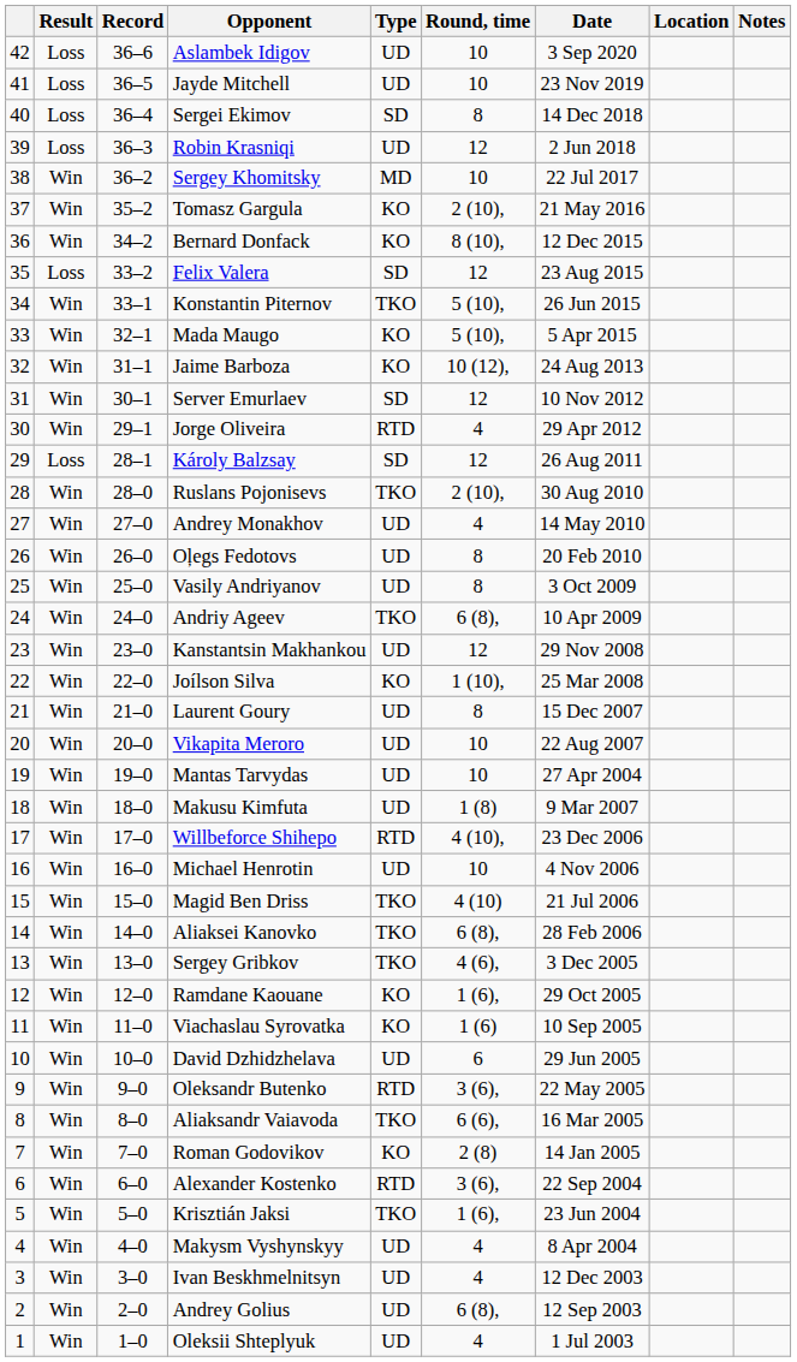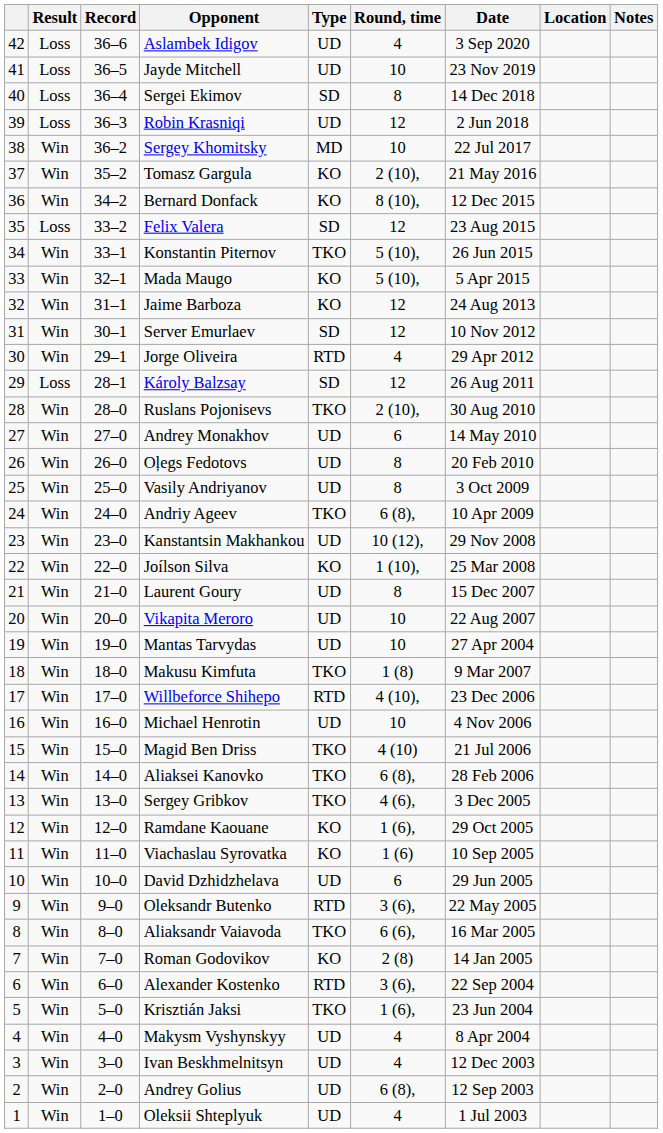 <table class="wikitable" style="text-align:center">
 <tr>
 <th></th>
 <th>Result</th>
 <th>Record</th>
 <th>Opponent</th>
 <th>Type</th>
 <th>Round, time</th>
 <th>Date</th>
 <th>Location</th>
 <th>Notes</th>
 </tr>
 <tr>
 <td>42</td>
 <td>Loss</td>
 <td>36–6</td>
 <td style="text-align:left;"><a href='#'>Aslambek Idigov</a></td>
 <td>UD</td>
-<td>10</td>
+<td>4</td>
 <td>3 Sep 2020</td>
 <td style="text-align:left"></td>
 <td style="text-align:left"></td>
 </tr>
 <tr>
 <td>41</td>
 <td>Loss</td>
 <td>36–5</td>
 <td style="text-align:left;">Jayde Mitchell</td>
 <td>UD</td>
 <td>10</td>
 <td>23 Nov 2019</td>
 <td style="text-align:left"></td>
 <td style="text-align:left"></td>
 </tr>
 <tr>
 <td>40</td>
 <td>Loss</td>
 <td>36–4</td>
 <td style="text-align:left;">Sergei Ekimov</td>
 <td>SD</td>
 <td>8</td>
 <td>14 Dec 2018</td>
 <td style="text-align:left"></td>
 <td style="text-align:left"></td>
 </tr>
 <tr>
 <td>39</td>
 <td>Loss</td>
 <td>36–3</td>
 <td style="text-align:left;"><a href='#'>Robin Krasniqi</a></td>
 <td>UD</td>
 <td>12</td>
 <td>2 Jun 2018</td>
 <td style="text-align:left"></td>
 <td style="text-align:left"></td>
 </tr>
 <tr>
 <td>38</td>
 <td>Win</td>
 <td>36–2</td>
 <td style="text-align:left;"><a href='#'>Sergey Khomitsky</a></td>
 <td>MD</td>
 <td>10</td>
 <td>22 Jul 2017</td>
 <td style="text-align:left"></td>
 <td></td>
 </tr>
 <tr>
 <td>37</td>
 <td>Win</td>
 <td>35–2</td>
 <td style="text-align:left;">Tomasz Gargula</td>
 <td>KO</td>
 <td>2 (10), </td>
 <td>21 May 2016</td>
 <td style="text-align:left"></td>
 <td style="text-align:left"></td>
 </tr>
 <tr>
 <td>36</td>
 <td>Win</td>
 <td>34–2</td>
 <td style="text-align:left;">Bernard Donfack</td>
 <td>KO</td>
 <td>8 (10), </td>
 <td>12 Dec 2015</td>
 <td style="text-align:left"></td>
 <td></td>
 </tr>
 <tr>
 <td>35</td>
 <td>Loss</td>
 <td>33–2</td>
 <td style="text-align:left;"><a href='#'>Felix Valera</a></td>
 <td>SD</td>
 <td>12</td>
 <td>23 Aug 2015</td>
 <td style="text-align:left"></td>
 <td style="text-align:left"></td>
 </tr>
 <tr>
 <td>34</td>
 <td>Win</td>
 <td>33–1</td>
 <td style="text-align:left;">Konstantin Piternov</td>
 <td>TKO</td>
 <td>5 (10), </td>
 <td>26 Jun 2015</td>
 <td style="text-align:left"></td>
 <td style="text-align:left"></td>
 </tr>
 <tr>
 <td>33</td>
 <td>Win</td>
 <td>32–1</td>
 <td style="text-align:left;">Mada Maugo</td>
 <td>KO</td>
 <td>5 (10), </td>
 <td>5 Apr 2015</td>
 <td style="text-align:left"></td>
 <td></td>
 </tr>
 <tr>
 <td>32</td>
 <td>Win</td>
 <td>31–1</td>
 <td style="text-align:left;">Jaime Barboza</td>
 <td>KO</td>
-<td>10 (12), </td>
+<td>12</td>
 <td>24 Aug 2013</td>
 <td style="text-align:left"></td>
 <td style="text-align:left"></td>
 </tr>
 <tr>
 <td>31</td>
 <td>Win</td>
 <td>30–1</td>
 <td style="text-align:left;">Server Emurlaev</td>
 <td>SD</td>
 <td>12</td>
 <td>10 Nov 2012</td>
 <td style="text-align:left"></td>
 <td style="text-align:left"></td>
 </tr>
 <tr>
 <td>30</td>
 <td>Win</td>
 <td>29–1</td>
 <td style="text-align:left;">Jorge Oliveira</td>
 <td>RTD</td>
 <td>4</td>
 <td>29 Apr 2012</td>
 <td style="text-align:left"></td>
 <td></td>
 </tr>
 <tr>
 <td>29</td>
 <td>Loss</td>
 <td>28–1</td>
 <td style="text-align:left;"><a href='#'>Károly Balzsay</a></td>
 <td>SD</td>
 <td>12</td>
 <td>26 Aug 2011</td>
 <td style="text-align:left"></td>
 <td style="text-align:left"></td>
 </tr>
 <tr>
 <td>28</td>
 <td>Win</td>
 <td>28–0</td>
 <td style="text-align:left;">Ruslans Pojonisevs</td>
 <td>TKO</td>
 <td>2 (10), </td>
 <td>30 Aug 2010</td>
 <td style="text-align:left"></td>
 <td></td>
 </tr>
 <tr>
 <td>27</td>
 <td>Win</td>
 <td>27–0</td>
 <td style="text-align:left;">Andrey Monakhov</td>
 <td>UD</td>
-<td>4</td>
+<td>6</td>
 <td>14 May 2010</td>
 <td style="text-align:left"></td>
 <td></td>
 </tr>
 <tr>
 <td>26</td>
 <td>Win</td>
 <td>26–0</td>
 <td style="text-align:left;">Oļegs Fedotovs</td>
 <td>UD</td>
 <td>8</td>
 <td>20 Feb 2010</td>
 <td style="text-align:left"></td>
 <td></td>
 </tr>
 <tr>
 <td>25</td>
 <td>Win</td>
 <td>25–0</td>
 <td style="text-align:left;">Vasily Andriyanov</td>
 <td>UD</td>
 <td>8</td>
 <td>3 Oct 2009</td>
 <td style="text-align:left"></td>
 <td></td>
 </tr>
 <tr>
 <td>24</td>
 <td>Win</td>
 <td>24–0</td>
 <td style="text-align:left;">Andriy Ageev</td>
 <td>TKO</td>
 <td>6 (8), </td>
 <td>10 Apr 2009</td>
 <td style="text-align:left"></td>
 <td></td>
 </tr>
 <tr>
 <td>23</td>
 <td>Win</td>
 <td>23–0</td>
 <td style="text-align:left;">Kanstantsin Makhankou</td>
 <td>UD</td>
-<td>12</td>
+<td>10 (12), </td>
 <td>29 Nov 2008</td>
 <td style="text-align:left"></td>
 <td style="text-align:left"></td>
 </tr>
 <tr>
 <td>22</td>
 <td>Win</td>
 <td>22–0</td>
 <td style="text-align:left;">Joílson Silva</td>
 <td>KO</td>
 <td>1 (10), </td>
 <td>25 Mar 2008</td>
 <td style="text-align:left"></td>
 <td style="text-align:left"></td>
 </tr>
 <tr>
 <td>21</td>
 <td>Win</td>
 <td>21–0</td>
 <td style="text-align:left;">Laurent Goury</td>
 <td>UD</td>
 <td>8</td>
 <td>15 Dec 2007</td>
 <td style="text-align:left"></td>
 <td></td>
 </tr>
 <tr>
 <td>20</td>
 <td>Win</td>
 <td>20–0</td>
 <td style="text-align:left;"><a href='#'>Vikapita Meroro</a></td>
 <td>UD</td>
 <td>10</td>
 <td>22 Aug 2007</td>
 <td style="text-align:left"></td>
 <td style="text-align:left"></td>
 </tr>
 <tr>
 <td>19</td>
 <td>Win</td>
 <td>19–0</td>
 <td style="text-align:left;">Mantas Tarvydas</td>
 <td>UD</td>
 <td>10</td>
 <td>27 Apr 2004</td>
 <td style="text-align:left"></td>
 <td style="text-align:left"></td>
 </tr>
 <tr>
 <td>18</td>
 <td>Win</td>
 <td>18–0</td>
 <td style="text-align:left;">Makusu Kimfuta</td>
-<td>UD</td>
+<td>TKO</td>
 <td>1 (8)</td>
 <td>9 Mar 2007</td>
 <td style="text-align:left"></td>
 <td></td>
 </tr>
 <tr>
 <td>17</td>
 <td>Win</td>
 <td>17–0</td>
 <td style="text-align:left;"><a href='#'>Willbeforce Shihepo</a></td>
 <td>RTD</td>
 <td>4 (10), </td>
 <td>23 Dec 2006</td>
 <td style="text-align:left"></td>
 <td style="text-align:left"></td>
 </tr>
 <tr>
 <td>16</td>
 <td>Win</td>
 <td>16–0</td>
 <td style="text-align:left;">Michael Henrotin</td>
 <td>UD</td>
 <td>10</td>
 <td>4 Nov 2006</td>
 <td style="text-align:left"></td>
 <td style="text-align:left"></td>
 </tr>
 <tr>
 <td>15</td>
 <td>Win</td>
 <td>15–0</td>
 <td style="text-align:left;">Magid Ben Driss</td>
 <td>TKO</td>
 <td>4 (10)</td>
 <td>21 Jul 2006</td>
 <td style="text-align:left"></td>
 <td style="text-align:left"></td>
 </tr>
 <tr>
 <td>14</td>
 <td>Win</td>
 <td>14–0</td>
 <td style="text-align:left;">Aliaksei Kanovko</td>
 <td>TKO</td>
 <td>6 (8), </td>
 <td>28 Feb 2006</td>
 <td style="text-align:left"></td>
 <td></td>
 </tr>
 <tr>
 <td>13</td>
 <td>Win</td>
 <td>13–0</td>
 <td style="text-align:left;">Sergey Gribkov</td>
 <td>TKO</td>
 <td>4 (6), </td>
 <td>3 Dec 2005</td>
 <td style="text-align:left"></td>
 <td></td>
 </tr>
 <tr>
 <td>12</td>
 <td>Win</td>
 <td>12–0</td>
 <td style="text-align:left;">Ramdane Kaouane</td>
 <td>KO</td>
 <td>1 (6), </td>
 <td>29 Oct 2005</td>
 <td style="text-align:left"></td>
 <td></td>
 </tr>
 <tr>
 <td>11</td>
 <td>Win</td>
 <td>11–0</td>
 <td style="text-align:left;">Viachaslau Syrovatka</td>
 <td>KO</td>
 <td>1 (6)</td>
 <td>10 Sep 2005</td>
 <td style="text-align:left"></td>
 <td></td>
 </tr>
 <tr>
 <td>10</td>
 <td>Win</td>
 <td>10–0</td>
 <td style="text-align:left;">David Dzhidzhelava</td>
 <td>UD</td>
 <td>6</td>
 <td>29 Jun 2005</td>
 <td style="text-align:left"></td>
 <td></td>
 </tr>
 <tr>
 <td>9</td>
 <td>Win</td>
 <td>9–0</td>
 <td style="text-align:left;">Oleksandr Butenko</td>
 <td>RTD</td>
 <td>3 (6), </td>
 <td>22 May 2005</td>
 <td style="text-align:left"></td>
 <td></td>
 </tr>
 <tr>
 <td>8</td>
 <td>Win</td>
 <td>8–0</td>
 <td style="text-align:left;">Aliaksandr Vaiavoda</td>
 <td>TKO</td>
 <td>6 (6), </td>
 <td>16 Mar 2005</td>
 <td style="text-align:left"></td>
 <td></td>
 </tr>
 <tr>
 <td>7</td>
 <td>Win</td>
 <td>7–0</td>
 <td style="text-align:left;">Roman Godovikov</td>
 <td>KO</td>
 <td>2 (8)</td>
 <td>14 Jan 2005</td>
 <td style="text-align:left"></td>
 <td></td>
 </tr>
 <tr>
 <td>6</td>
 <td>Win</td>
 <td>6–0</td>
 <td style="text-align:left;">Alexander Kostenko</td>
 <td>RTD</td>
 <td>3 (6), </td>
 <td>22 Sep 2004</td>
 <td style="text-align:left"></td>
 <td></td>
 </tr>
 <tr>
 <td>5</td>
 <td>Win</td>
 <td>5–0</td>
 <td style="text-align:left;">Krisztián Jaksi</td>
 <td>TKO</td>
 <td>1 (6), </td>
 <td>23 Jun 2004</td>
 <td style="text-align:left"></td>
 <td></td>
 </tr>
 <tr>
 <td>4</td>
 <td>Win</td>
 <td>4–0</td>
 <td style="text-align:left;">Makysm Vyshynskyy</td>
 <td>UD</td>
 <td>4</td>
 <td>8 Apr 2004</td>
 <td style="text-align:left"></td>
 <td></td>
 </tr>
 <tr>
 <td>3</td>
 <td>Win</td>
 <td>3–0</td>
 <td style="text-align:left;">Ivan Beskhmelnitsyn</td>
 <td>UD</td>
 <td>4</td>
 <td>12 Dec 2003</td>
 <td style="text-align:left"></td>
 <td></td>
 </tr>
 <tr>
 <td>2</td>
 <td>Win</td>
 <td>2–0</td>
 <td style="text-align:left;">Andrey Golius</td>
 <td>UD</td>
 <td>6 (8), </td>
 <td>12 Sep 2003</td>
 <td style="text-align:left"></td>
 <td></td>
 </tr>
 <tr>
 <td>1</td>
 <td>Win</td>
 <td>1–0</td>
 <td style="text-align:left;">Oleksii Shteplyuk</td>
 <td>UD</td>
 <td>4</td>
 <td>1 Jul 2003</td>
 <td style="text-align:left"></td>
 <td></td>
 </tr>
 </table>
